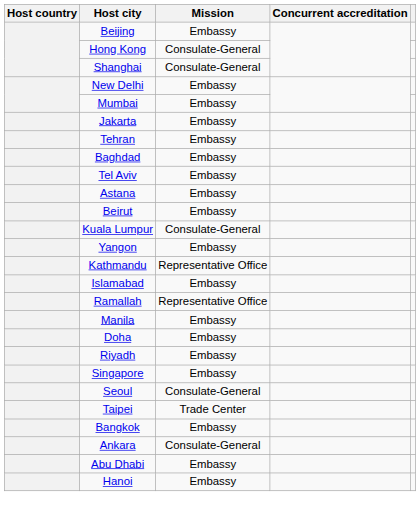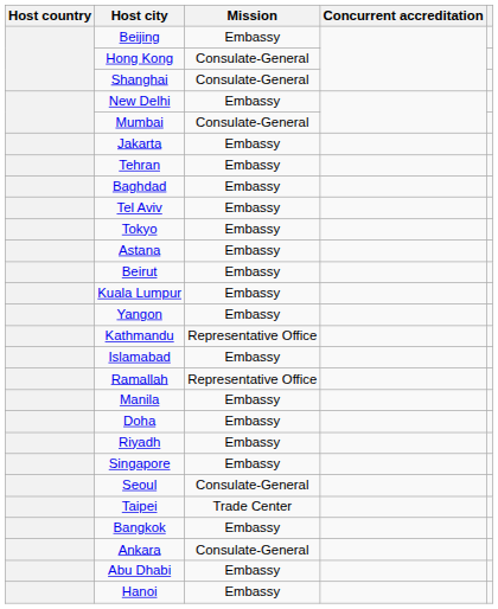 <table class="wikitable plainrowheaders" style="text-align:center;">
 <tr>
 <th scope="col">Host country</th>
 <th scope="col">Host city</th>
 <th scope="col">Mission</th>
 <th scope="col">Concurrent accreditation</th>
 <th scope="col"></th>
 </tr>
 <tr>
 <th scope="row" rowspan="3"></th>
 <td><a href='#'>Beijing</a></td>
 <td>Embassy</td>
 <td rowspan="3"></td>
 <td></td>
 </tr>
 <tr>
 <td><a href='#'>Hong Kong</a></td>
 <td>Consulate-General</td>
 <td></td>
 </tr>
 <tr>
 <td><a href='#'>Shanghai</a></td>
 <td>Consulate-General</td>
 <td></td>
 </tr>
 <tr>
 <th scope="row" rowspan="2"></th>
 <td><a href='#'>New Delhi</a></td>
 <td>Embassy</td>
 <td rowspan="2"></td>
 <td></td>
 </tr>
 <tr>
 <td><a href='#'>Mumbai</a></td>
-<td>Embassy</td>
+<td>Consulate-General</td>
 <td></td>
 </tr>
 <tr>
 <th scope="row"></th>
 <td><a href='#'>Jakarta</a></td>
 <td>Embassy</td>
 <td></td>
 <td></td>
 </tr>
 <tr>
 <th scope="row"></th>
 <td><a href='#'>Tehran</a></td>
 <td>Embassy</td>
 <td></td>
 <td></td>
 </tr>
 <tr>
 <th scope="row"></th>
 <td><a href='#'>Baghdad</a></td>
 <td>Embassy</td>
 <td></td>
 <td></td>
 </tr>
 <tr>
 <th scope="row"></th>
 <td><a href='#'>Tel Aviv</a></td>
 <td>Embassy</td>
 <td></td>
 <td></td>
 </tr>
 <tr>
 <th scope="row"></th>
+<td><a href='#'>Tokyo</a></td>
+<td>Embassy</td>
+<td></td>
+<td></td>
+</tr>
+<tr>
+<th scope="row"></th>
 <td><a href='#'>Astana</a></td>
 <td>Embassy</td>
 <td></td>
 <td></td>
 </tr>
 <tr>
 <th scope="row"></th>
 <td><a href='#'>Beirut</a></td>
 <td>Embassy</td>
 <td></td>
 <td></td>
 </tr>
 <tr>
 <th scope="row"></th>
 <td><a href='#'>Kuala Lumpur</a></td>
-<td>Consulate-General</td>
+<td>Embassy</td>
 <td></td>
 <td></td>
 </tr>
 <tr>
 <th scope="row"></th>
 <td><a href='#'>Yangon</a></td>
 <td>Embassy</td>
 <td></td>
 <td></td>
 </tr>
 <tr>
 <th scope="row"></th>
 <td><a href='#'>Kathmandu</a></td>
 <td>Representative Office</td>
 <td></td>
 <td></td>
 </tr>
 <tr>
 <th scope="row"></th>
 <td><a href='#'>Islamabad</a></td>
 <td>Embassy</td>
 <td></td>
 <td></td>
 </tr>
 <tr>
 <th scope="row"></th>
 <td><a href='#'>Ramallah</a></td>
 <td>Representative Office</td>
 <td></td>
 <td></td>
 </tr>
 <tr>
 <th scope="row"></th>
 <td><a href='#'>Manila</a></td>
 <td>Embassy</td>
 <td></td>
 <td></td>
 </tr>
 <tr>
 <th scope="row"></th>
 <td><a href='#'>Doha</a></td>
 <td>Embassy</td>
 <td></td>
 <td></td>
 </tr>
 <tr>
 <th scope="row"></th>
 <td><a href='#'>Riyadh</a></td>
 <td>Embassy</td>
 <td></td>
 <td></td>
 </tr>
 <tr>
 <th scope="row"></th>
 <td><a href='#'>Singapore</a></td>
 <td>Embassy</td>
 <td></td>
 <td></td>
 </tr>
 <tr>
 <th scope="row"></th>
 <td><a href='#'>Seoul</a></td>
 <td>Consulate-General</td>
 <td></td>
 <td></td>
 </tr>
 <tr>
 <th scope="row"></th>
 <td><a href='#'>Taipei</a></td>
 <td>Trade Center</td>
 <td></td>
 <td></td>
 </tr>
 <tr>
 <th scope="row"></th>
 <td><a href='#'>Bangkok</a></td>
 <td>Embassy</td>
 <td></td>
 <td></td>
 </tr>
 <tr>
 <th scope="row"></th>
 <td><a href='#'>Ankara</a></td>
 <td>Consulate-General</td>
 <td></td>
 <td></td>
 </tr>
 <tr>
 <th scope="row"></th>
 <td><a href='#'>Abu Dhabi</a></td>
 <td>Embassy</td>
 <td></td>
 <td></td>
 </tr>
 <tr>
 <th scope="row"></th>
 <td><a href='#'>Hanoi</a></td>
 <td>Embassy</td>
 <td></td>
 <td></td>
 </tr>
 </table>
